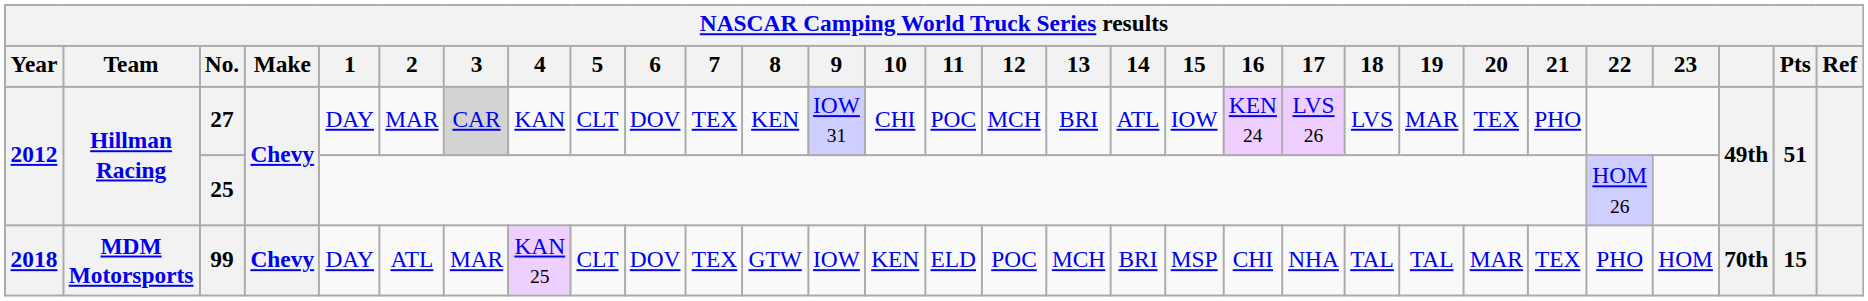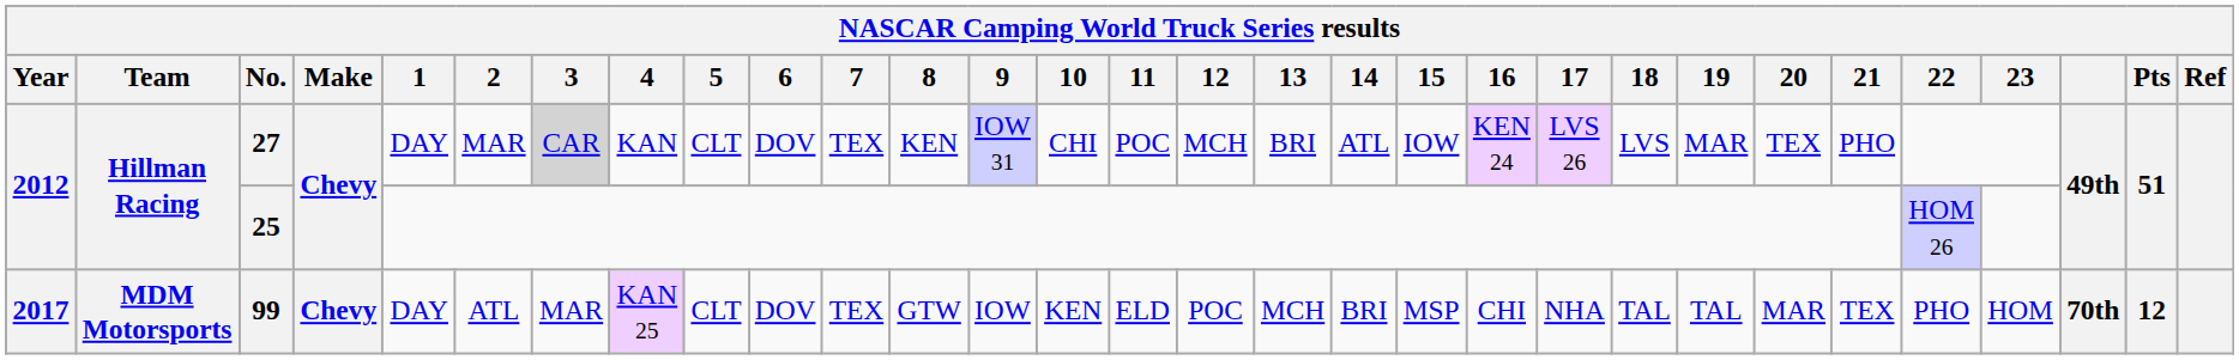 <table class="wikitable" style="text-align:center; font-size:75%">
 <tr>
 <th colspan=45><a href='#'>NASCAR Camping World Truck Series</a> results</th>
 </tr>
 <tr>
 <th>Year</th>
 <th>Team</th>
 <th>No.</th>
 <th>Make</th>
 <th>1</th>
 <th>2</th>
 <th>3</th>
 <th>4</th>
 <th>5</th>
 <th>6</th>
 <th>7</th>
 <th>8</th>
 <th>9</th>
 <th>10</th>
 <th>11</th>
 <th>12</th>
 <th>13</th>
 <th>14</th>
 <th>15</th>
 <th>16</th>
 <th>17</th>
 <th>18</th>
 <th>19</th>
 <th>20</th>
 <th>21</th>
 <th>22</th>
 <th>23</th>
 <th></th>
 <th>Pts</th>
 <th>Ref</th>
 </tr>
 <tr>
 <th rowspan=2><a href='#'>2012</a></th>
 <th rowspan=2><a href='#'>Hillman Racing</a></th>
 <th>27</th>
 <th rowspan=2><a href='#'>Chevy</a></th>
 <td><a href='#'>DAY</a></td>
 <td><a href='#'>MAR</a></td>
 <td style="background: lightgrey;"><a href='#'>CAR</a></td>
 <td><a href='#'>KAN</a></td>
 <td><a href='#'>CLT</a></td>
 <td><a href='#'>DOV</a></td>
 <td><a href='#'>TEX</a></td>
 <td><a href='#'>KEN</a></td>
 <td style="background:#CFCFFF;"><a href='#'>IOW</a><br><small>31</small></td>
 <td><a href='#'>CHI</a></td>
 <td><a href='#'>POC</a></td>
 <td><a href='#'>MCH</a></td>
 <td><a href='#'>BRI</a></td>
 <td><a href='#'>ATL</a></td>
 <td><a href='#'>IOW</a></td>
 <td style="background:#EFCFFF;"><a href='#'>KEN</a><br><small>24</small></td>
 <td style="background:#EFCFFF;"><a href='#'>LVS</a><br><small>26</small></td>
 <td><a href='#'>LVS</a></td>
 <td><a href='#'>MAR</a></td>
 <td><a href='#'>TEX</a></td>
 <td><a href='#'>PHO</a></td>
 <td colspan=2></td>
 <th rowspan=2>49th</th>
 <th rowspan=2>51</th>
 <th rowspan=2></th>
 </tr>
 <tr>
 <th>25</th>
 <td colspan=21></td>
 <td style="background:#CFCFFF;"><a href='#'>HOM</a><br><small>26</small></td>
 <td></td>
 </tr>
 <tr>
-<th><a href='#'>2018</a></th>
+<th><a href='#'>2017</a></th>
 <th><a href='#'>MDM Motorsports</a></th>
 <th>99</th>
 <th><a href='#'>Chevy</a></th>
 <td><a href='#'>DAY</a></td>
 <td><a href='#'>ATL</a></td>
 <td><a href='#'>MAR</a></td>
 <td style="background:#EFCFFF;"><a href='#'>KAN</a><br><small>25</small></td>
 <td><a href='#'>CLT</a></td>
 <td><a href='#'>DOV</a></td>
 <td><a href='#'>TEX</a></td>
 <td><a href='#'>GTW</a></td>
 <td><a href='#'>IOW</a></td>
 <td><a href='#'>KEN</a></td>
 <td><a href='#'>ELD</a></td>
 <td><a href='#'>POC</a></td>
 <td><a href='#'>MCH</a></td>
 <td><a href='#'>BRI</a></td>
 <td><a href='#'>MSP</a></td>
 <td><a href='#'>CHI</a></td>
 <td><a href='#'>NHA</a></td>
 <td><a href='#'>TAL</a></td>
 <td><a href='#'>TAL</a></td>
 <td><a href='#'>MAR</a></td>
 <td><a href='#'>TEX</a></td>
 <td><a href='#'>PHO</a></td>
 <td><a href='#'>HOM</a></td>
 <th>70th</th>
-<th>15</th>
+<th>12</th>
 <th></th>
 </tr>
 </table>
